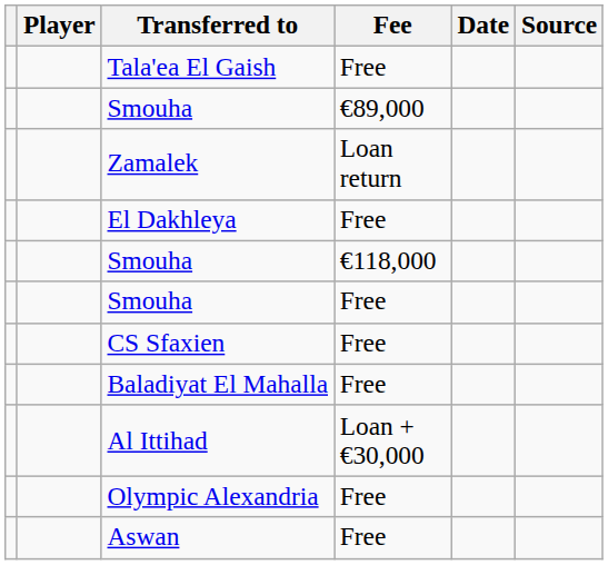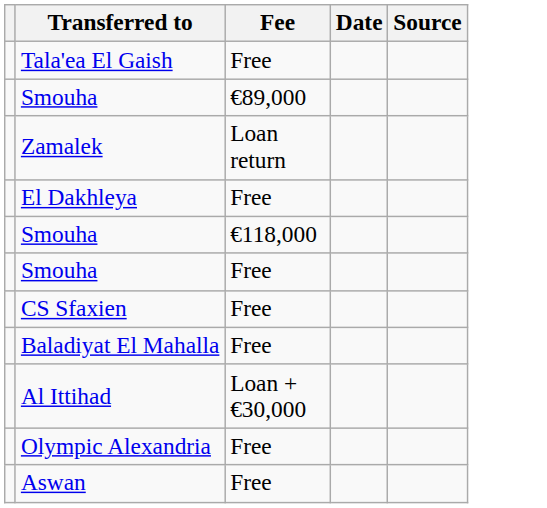 <table class="wikitable plainrowheaders sortable">
 <tr>
 <th></th>
-<th scope="col">Player</th>
 <th>Transferred to</th>
 <th style="width: 65px;">Fee</th>
 <th scope="col">Date</th>
 <th scope="col">Source</th>
 </tr>
 <tr>
 <td align="center"></td>
-<td></td>
 <td> <a href='#'>Tala'ea El Gaish</a></td>
 <td>Free</td>
 <td></td>
 <td></td>
 </tr>
 <tr>
 <td align="center"></td>
-<td></td>
 <td> <a href='#'>Smouha</a></td>
 <td>€89,000</td>
 <td></td>
 <td></td>
 </tr>
 <tr>
 <td align="center"></td>
-<td></td>
 <td> <a href='#'>Zamalek</a></td>
 <td>Loan return</td>
 <td></td>
 <td></td>
 </tr>
 <tr>
 <td align="center"></td>
-<td></td>
 <td> <a href='#'>El Dakhleya</a></td>
 <td>Free</td>
 <td></td>
 <td></td>
 </tr>
 <tr>
 <td align="center"></td>
-<td></td>
 <td> <a href='#'>Smouha</a></td>
 <td>€118,000</td>
 <td></td>
 <td></td>
 </tr>
 <tr>
 <td align="center"></td>
-<td></td>
 <td> <a href='#'>Smouha</a></td>
 <td>Free</td>
 <td></td>
 <td></td>
 </tr>
 <tr>
 <td align="center"></td>
-<td></td>
 <td> <a href='#'>CS Sfaxien</a></td>
 <td>Free</td>
 <td></td>
 <td></td>
 </tr>
 <tr>
 <td align="center"></td>
-<td></td>
 <td> <a href='#'>Baladiyat El Mahalla</a></td>
 <td>Free</td>
 <td></td>
 <td></td>
 </tr>
 <tr>
 <td align="center"></td>
-<td></td>
 <td> <a href='#'>Al Ittihad</a></td>
 <td>Loan + €30,000</td>
 <td></td>
 <td></td>
 </tr>
 <tr>
 <td align="center"></td>
-<td></td>
 <td> <a href='#'>Olympic Alexandria</a></td>
 <td>Free</td>
 <td></td>
 <td></td>
 </tr>
 <tr>
 <td align="center"></td>
-<td></td>
 <td> <a href='#'>Aswan</a></td>
 <td>Free</td>
 <td></td>
 <td></td>
 </tr>
 </table>
